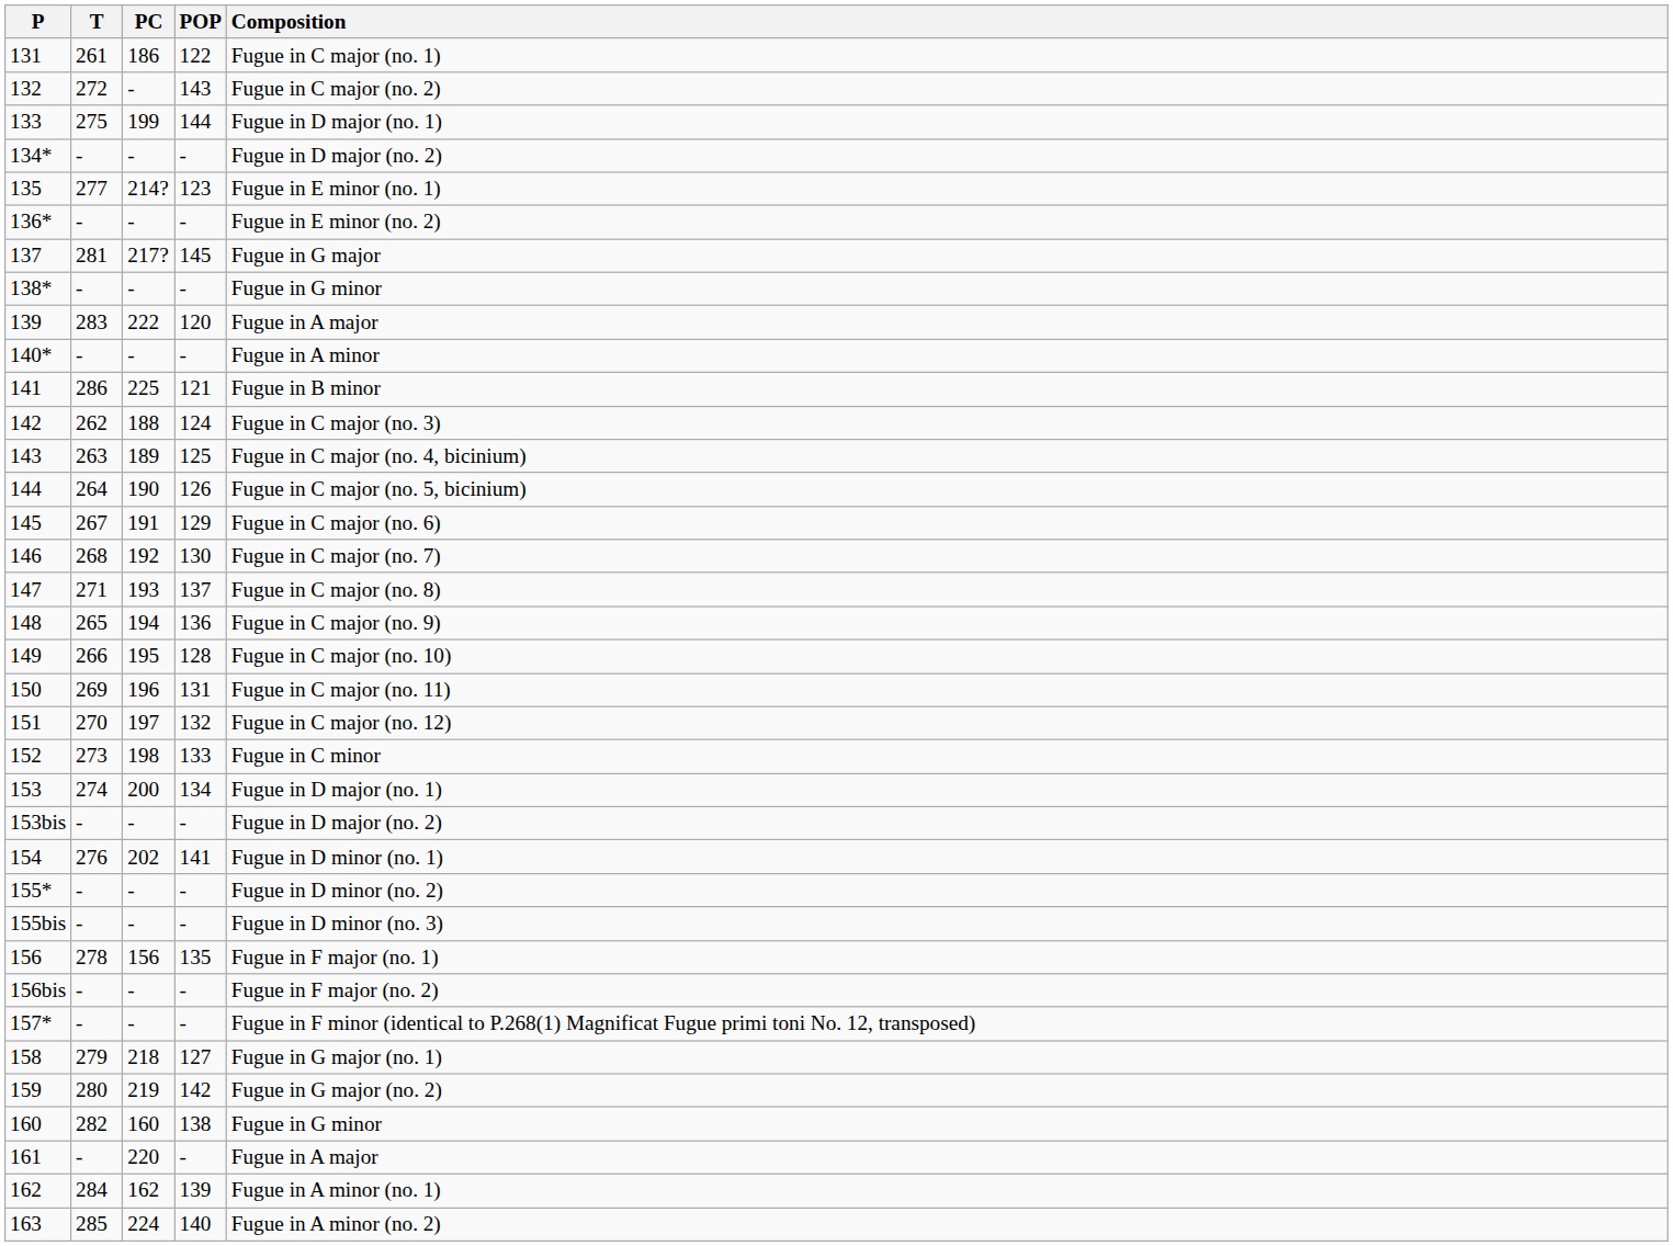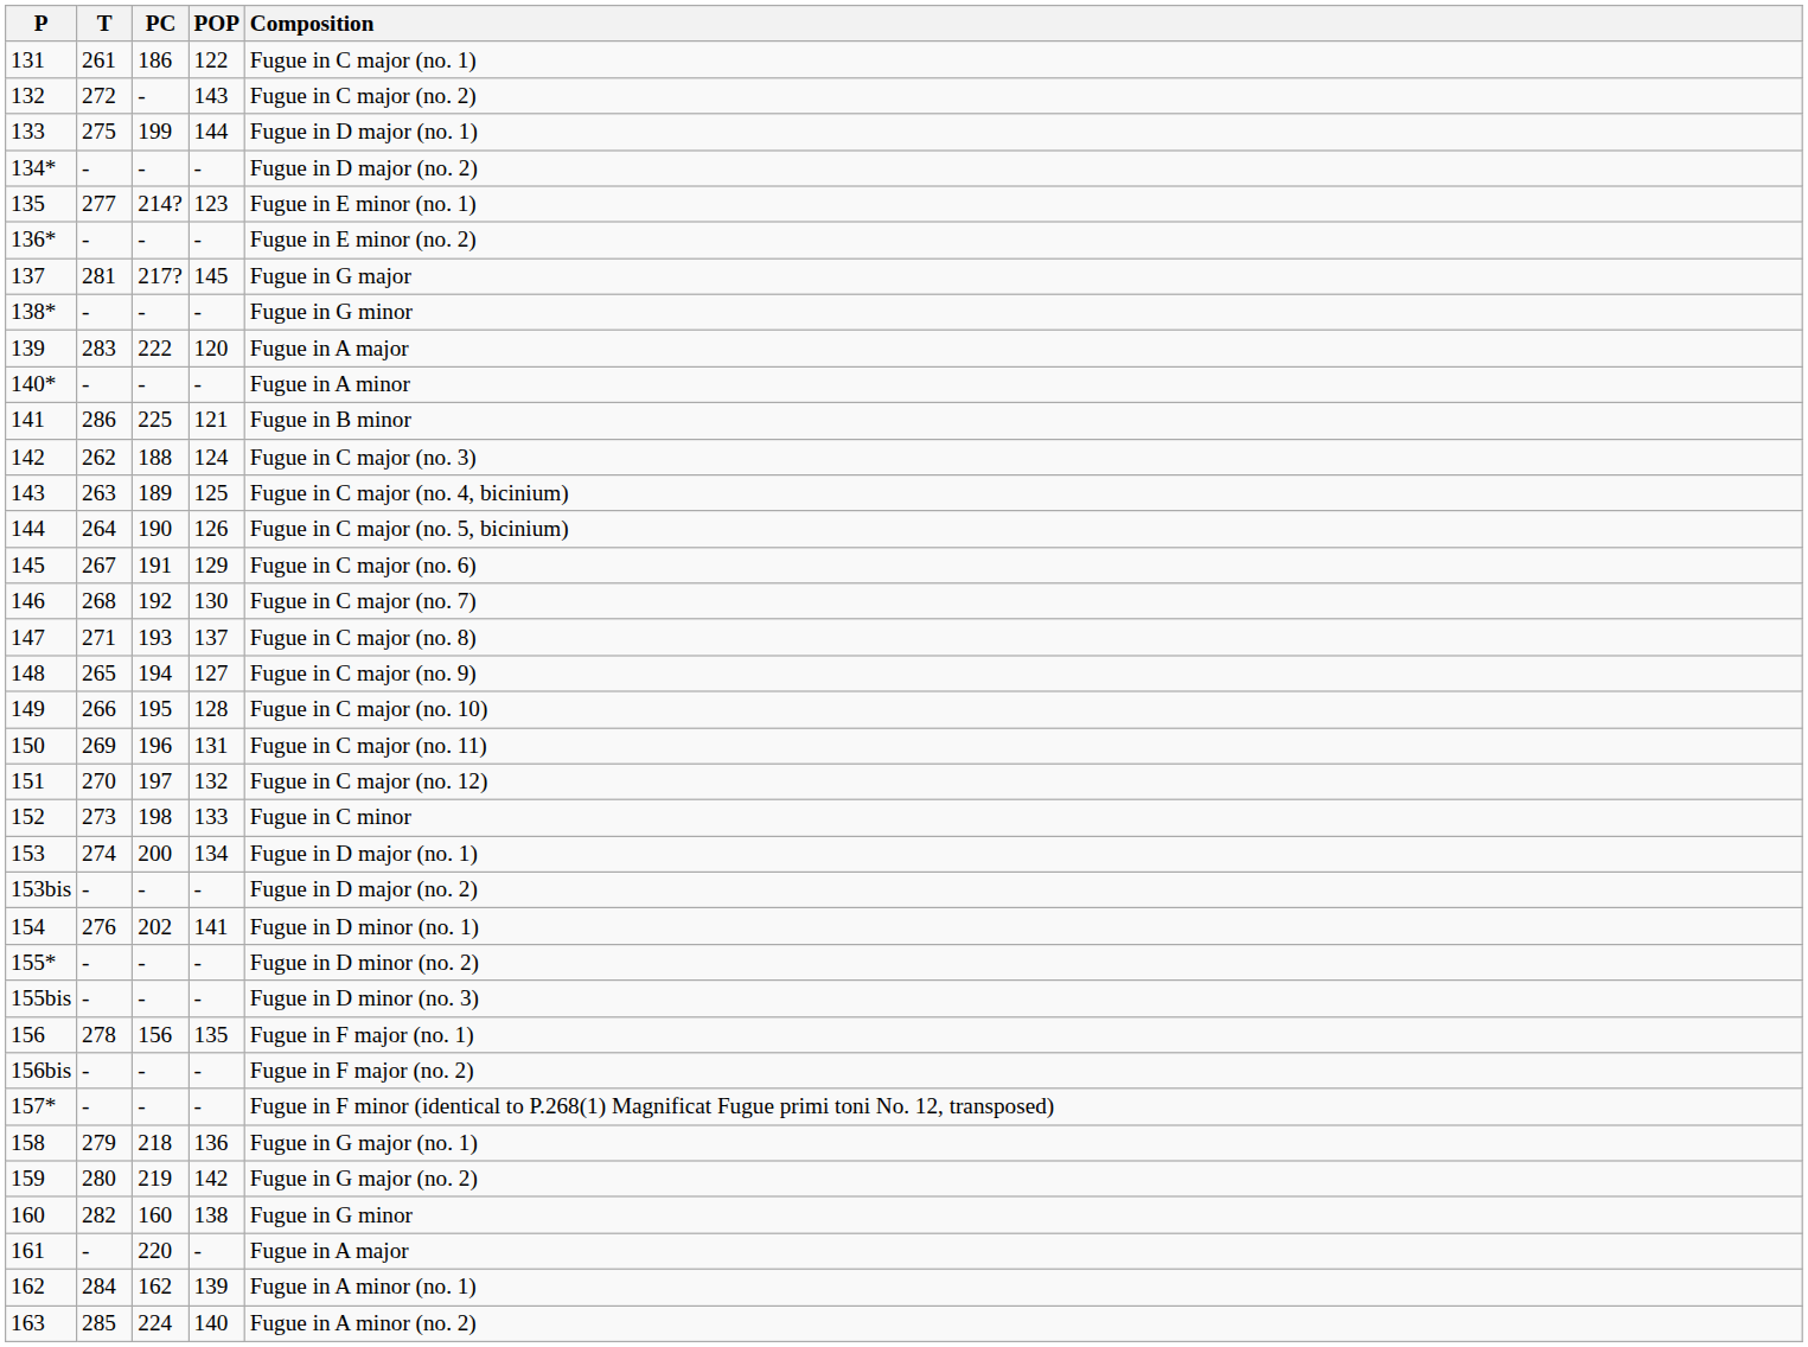 <table class="wikitable" width="100%">
 <tr>
 <th width="32">P</th>
 <th width="32">T</th>
 <th width="32">PC</th>
 <th width="32">POP</th>
 <th style="text-align: left;">Composition</th>
 </tr>
 <tr>
 <td>131</td>
 <td>261</td>
 <td>186</td>
 <td>122</td>
 <td>Fugue in C major (no. 1)</td>
 </tr>
 <tr>
 <td>132</td>
 <td>272</td>
 <td>-</td>
 <td>143</td>
 <td>Fugue in C major (no. 2)</td>
 </tr>
 <tr>
 <td>133</td>
 <td>275</td>
 <td>199</td>
 <td>144</td>
 <td>Fugue in D major (no. 1)</td>
 </tr>
 <tr>
 <td>134*</td>
 <td>-</td>
 <td>-</td>
 <td>-</td>
 <td>Fugue in D major (no. 2)</td>
 </tr>
 <tr>
 <td>135</td>
 <td>277</td>
 <td>214?</td>
 <td>123</td>
 <td>Fugue in E minor (no. 1)</td>
 </tr>
 <tr>
 <td>136*</td>
 <td>-</td>
 <td>-</td>
 <td>-</td>
 <td>Fugue in E minor (no. 2)</td>
 </tr>
 <tr>
 <td>137</td>
 <td>281</td>
 <td>217?</td>
 <td>145</td>
 <td>Fugue in G major</td>
 </tr>
 <tr>
 <td>138*</td>
 <td>-</td>
 <td>-</td>
 <td>-</td>
 <td>Fugue in G minor</td>
 </tr>
 <tr>
 <td>139</td>
 <td>283</td>
 <td>222</td>
 <td>120</td>
 <td>Fugue in A major</td>
 </tr>
 <tr>
 <td>140*</td>
 <td>-</td>
 <td>-</td>
 <td>-</td>
 <td>Fugue in A minor</td>
 </tr>
 <tr>
 <td>141</td>
 <td>286</td>
 <td>225</td>
 <td>121</td>
 <td>Fugue in B minor</td>
 </tr>
 <tr>
 <td>142</td>
 <td>262</td>
 <td>188</td>
 <td>124</td>
 <td>Fugue in C major (no. 3)</td>
 </tr>
 <tr>
 <td>143</td>
 <td>263</td>
 <td>189</td>
 <td>125</td>
 <td>Fugue in C major (no. 4, bicinium)</td>
 </tr>
 <tr>
 <td>144</td>
 <td>264</td>
 <td>190</td>
 <td>126</td>
 <td>Fugue in C major (no. 5, bicinium)</td>
 </tr>
 <tr>
 <td>145</td>
 <td>267</td>
 <td>191</td>
 <td>129</td>
 <td>Fugue in C major (no. 6)</td>
 </tr>
 <tr>
 <td>146</td>
 <td>268</td>
 <td>192</td>
 <td>130</td>
 <td>Fugue in C major (no. 7)</td>
 </tr>
 <tr>
 <td>147</td>
 <td>271</td>
 <td>193</td>
 <td>137</td>
 <td>Fugue in C major (no. 8)</td>
 </tr>
 <tr>
 <td>148</td>
 <td>265</td>
 <td>194</td>
-<td>136</td>
+<td>127</td>
 <td>Fugue in C major (no. 9)</td>
 </tr>
 <tr>
 <td>149</td>
 <td>266</td>
 <td>195</td>
 <td>128</td>
 <td>Fugue in C major (no. 10)</td>
 </tr>
 <tr>
 <td>150</td>
 <td>269</td>
 <td>196</td>
 <td>131</td>
 <td>Fugue in C major (no. 11)</td>
 </tr>
 <tr>
 <td>151</td>
 <td>270</td>
 <td>197</td>
 <td>132</td>
 <td>Fugue in C major (no. 12)</td>
 </tr>
 <tr>
 <td>152</td>
 <td>273</td>
 <td>198</td>
 <td>133</td>
 <td>Fugue in C minor</td>
 </tr>
 <tr>
 <td>153</td>
 <td>274</td>
 <td>200</td>
 <td>134</td>
 <td>Fugue in D major (no. 1)</td>
 </tr>
 <tr>
 <td>153bis</td>
 <td>-</td>
 <td>-</td>
 <td>-</td>
 <td>Fugue in D major (no. 2)</td>
 </tr>
 <tr>
 <td>154</td>
 <td>276</td>
 <td>202</td>
 <td>141</td>
 <td>Fugue in D minor (no. 1)</td>
 </tr>
 <tr>
 <td>155*</td>
 <td>-</td>
 <td>-</td>
 <td>-</td>
 <td>Fugue in D minor (no. 2)</td>
 </tr>
 <tr>
 <td>155bis</td>
 <td>-</td>
 <td>-</td>
 <td>-</td>
 <td>Fugue in D minor (no. 3)</td>
 </tr>
 <tr>
 <td>156</td>
 <td>278</td>
 <td>156</td>
 <td>135</td>
 <td>Fugue in F major (no. 1)</td>
 </tr>
 <tr>
 <td>156bis</td>
 <td>-</td>
 <td>-</td>
 <td>-</td>
 <td>Fugue in F major (no. 2)</td>
 </tr>
 <tr>
 <td>157*</td>
 <td>-</td>
 <td>-</td>
 <td>-</td>
 <td>Fugue in F minor (identical to P.268(1) Magnificat Fugue primi toni No. 12, transposed)</td>
 </tr>
 <tr>
 <td>158</td>
 <td>279</td>
 <td>218</td>
-<td>127</td>
+<td>136</td>
 <td>Fugue in G major (no. 1)</td>
 </tr>
 <tr>
 <td>159</td>
 <td>280</td>
 <td>219</td>
 <td>142</td>
 <td>Fugue in G major (no. 2)</td>
 </tr>
 <tr>
 <td>160</td>
 <td>282</td>
 <td>160</td>
 <td>138</td>
 <td>Fugue in G minor</td>
 </tr>
 <tr>
 <td>161</td>
 <td>-</td>
 <td>220</td>
 <td>-</td>
 <td>Fugue in A major</td>
 </tr>
 <tr>
 <td>162</td>
 <td>284</td>
 <td>162</td>
 <td>139</td>
 <td>Fugue in A minor (no. 1)</td>
 </tr>
 <tr>
 <td>163</td>
 <td>285</td>
 <td>224</td>
 <td>140</td>
 <td>Fugue in A minor (no. 2)</td>
 </tr>
 </table>
